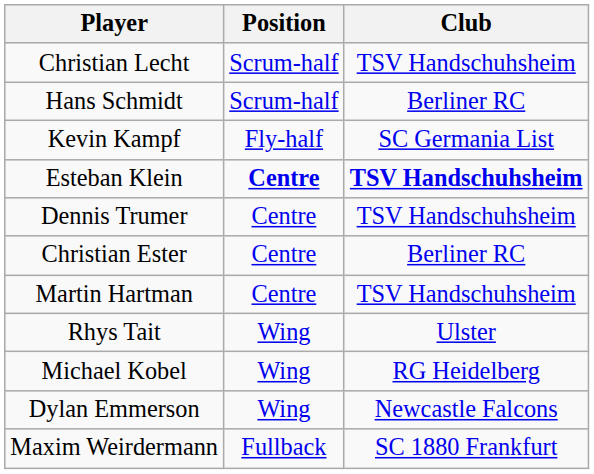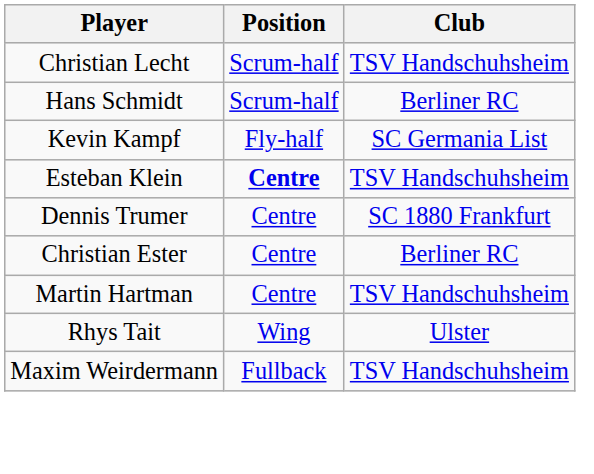 <table class="wikitable" style="text-align:center">
 <tr>
 <th>Player</th>
 <th>Position</th>
 <th>Club</th>
 </tr>
 <tr>
 <td>Christian Lecht</td>
 <td><a href='#'>Scrum-half</a></td>
 <td> <a href='#'>TSV Handschuhsheim</a></td>
 </tr>
 <tr>
 <td>Hans Schmidt</td>
 <td><a href='#'>Scrum-half</a></td>
 <td> <a href='#'>Berliner RC</a></td>
 </tr>
 <tr>
 <td>Kevin Kampf</td>
 <td><a href='#'>Fly-half</a></td>
 <td> <a href='#'>SC Germania List</a></td>
 </tr>
 <tr>
 <td>Esteban Klein</td>
 <td><strong><a href='#'>Centre</a></strong></td>
-<td><strong> <a href='#'>TSV Handschuhsheim</a></strong></td>
+<td> <a href='#'>TSV Handschuhsheim</a></td>
 </tr>
 <tr>
 <td>Dennis Trumer</td>
 <td><a href='#'>Centre</a></td>
-<td> <a href='#'>TSV Handschuhsheim</a></td>
+<td> <a href='#'>SC 1880 Frankfurt</a></td>
 </tr>
 <tr>
 <td>Christian Ester</td>
 <td><a href='#'>Centre</a></td>
 <td> <a href='#'>Berliner RC</a></td>
 </tr>
 <tr>
 <td>Martin Hartman</td>
 <td><a href='#'>Centre</a></td>
 <td> <a href='#'>TSV Handschuhsheim</a></td>
 </tr>
 <tr>
 <td>Rhys Tait</td>
 <td><a href='#'>Wing</a></td>
 <td> <a href='#'>Ulster</a></td>
 </tr>
 <tr>
-<td>Michael Kobel</td>
-<td><a href='#'>Wing</a></td>
-<td> <a href='#'>RG Heidelberg</a></td>
-</tr>
-<tr>
-<td>Dylan Emmerson</td>
-<td><a href='#'>Wing</a></td>
-<td> <a href='#'>Newcastle Falcons</a></td>
-</tr>
-<tr>
 <td>Maxim Weirdermann</td>
 <td><a href='#'>Fullback</a></td>
-<td> <a href='#'>SC 1880 Frankfurt</a></td>
+<td> <a href='#'>TSV Handschuhsheim</a></td>
 </tr>
 </table>
